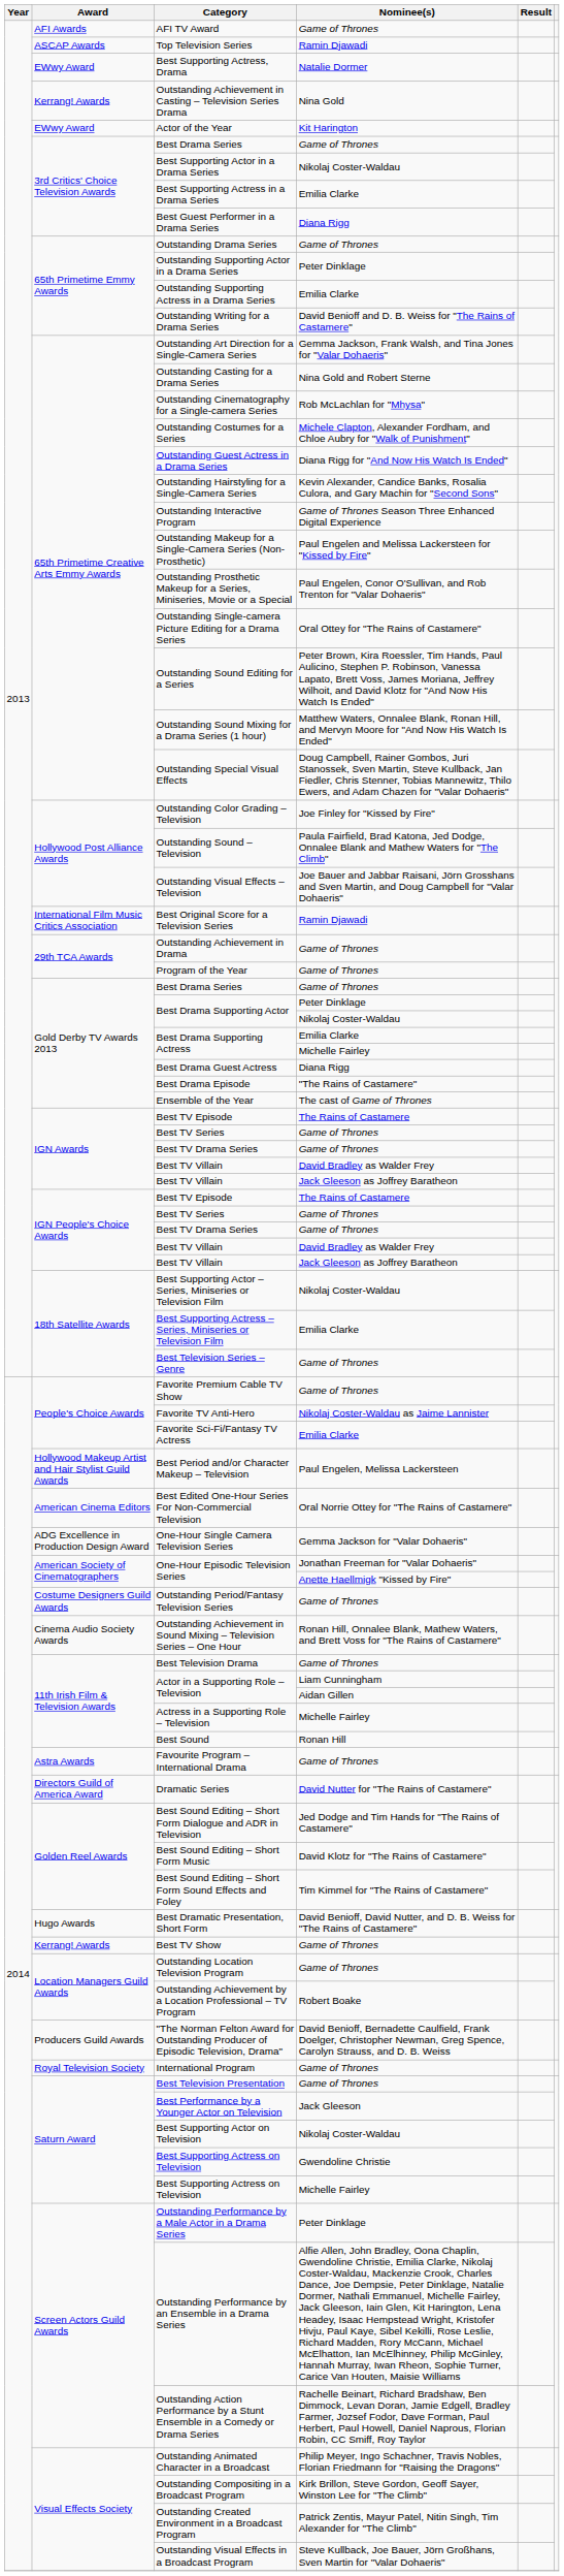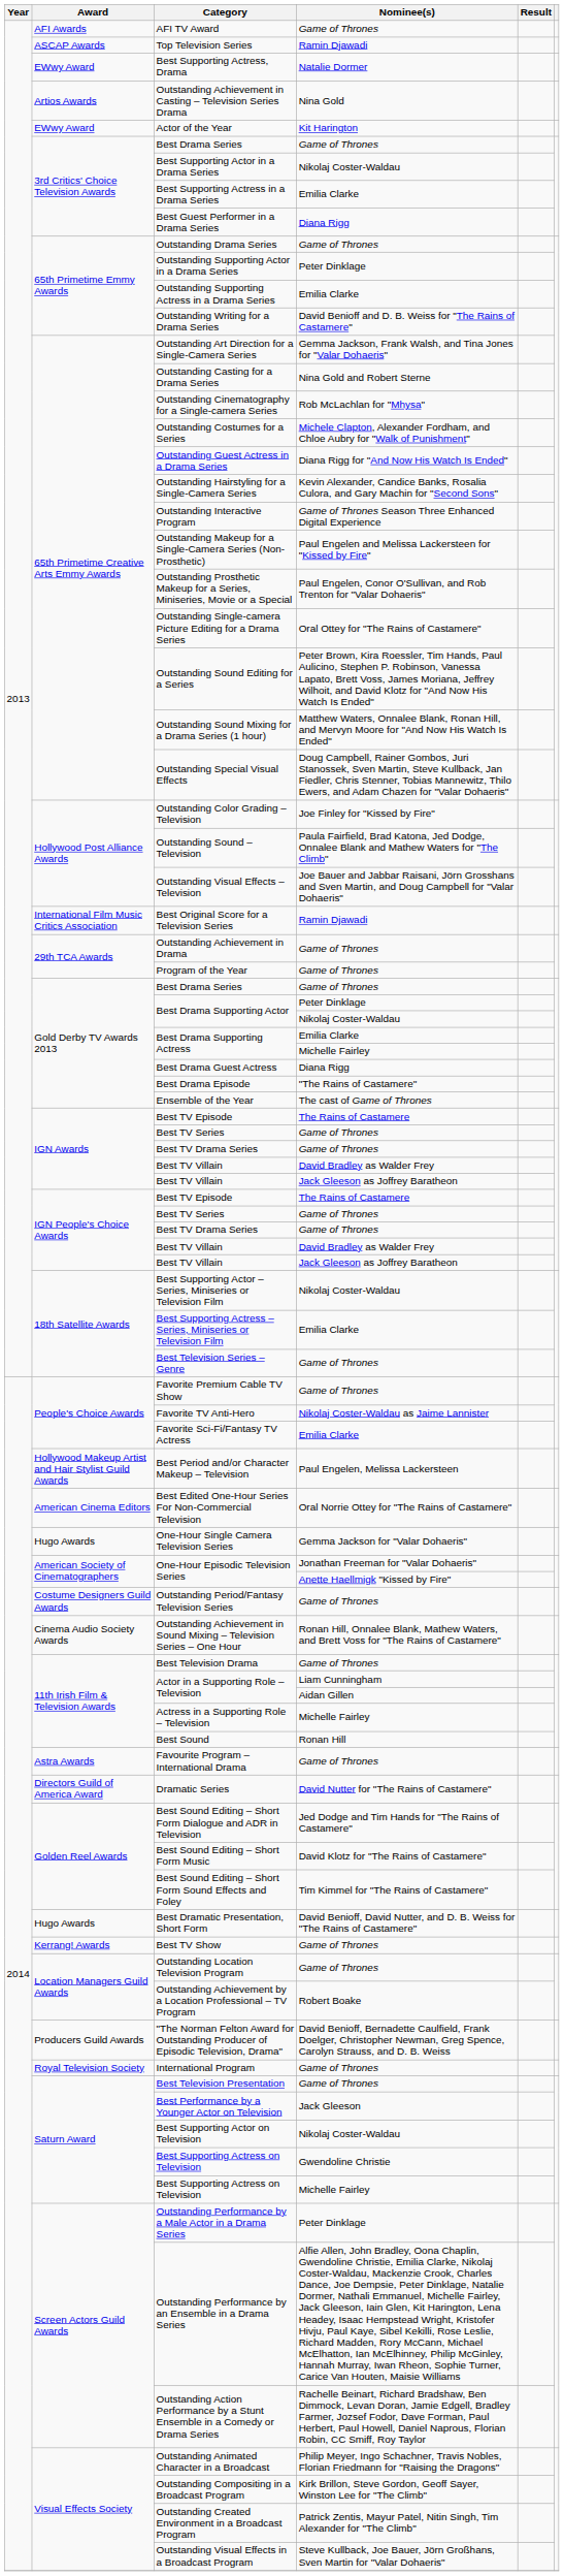 <table class="wikitable sortable plainrowheaders">
 <tr>
 <th>Year</th>
 <th>Award</th>
 <th>Category</th>
 <th style="width:40%;">Nominee(s)</th>
 <th>Result</th>
 <th class="unsortable"></th>
 </tr>
 <tr>
 <td rowspan="53">2013</td>
 <td scope="row"><a href='#'>AFI Awards</a></td>
 <td scope="row">AFI TV Award</td>
 <td scope="row"><em>Game of Thrones</em></td>
 <td></td>
 <td></td>
 </tr>
 <tr>
 <td scope="row"><a href='#'>ASCAP Awards</a></td>
 <td scope="row">Top Television Series</td>
 <td scope="row"><a href='#'>Ramin Djawadi</a></td>
 <td></td>
 <td></td>
 </tr>
 <tr>
 <td scope="row"><a href='#'>EWwy Award</a></td>
 <td scope="row">Best Supporting Actress, Drama</td>
 <td scope="row"><a href='#'>Natalie Dormer</a></td>
 <td></td>
 <td></td>
 </tr>
 <tr>
-<td scope="row"><a href='#'>Kerrang! Awards</a></td>
+<td scope="row"><a href='#'>Artios Awards</a></td>
 <td scope="row">Outstanding Achievement in Casting – Television Series Drama</td>
 <td scope="row">Nina Gold</td>
 <td></td>
 <td></td>
 </tr>
 <tr>
 <td scope="row"><a href='#'>EWwy Award</a></td>
 <td scope="row">Actor of the Year</td>
 <td scope="row"><a href='#'>Kit Harington</a></td>
 <td></td>
 <td></td>
 </tr>
 <tr>
 <td scope="row" rowspan="4"><a href='#'>3rd Critics' Choice Television Awards</a></td>
 <td scope="row">Best Drama Series</td>
 <td scope="row"><em>Game of Thrones</em></td>
 <td></td>
 <td rowspan="4"></td>
 </tr>
 <tr>
 <td scope="row">Best Supporting Actor in a Drama Series</td>
 <td scope="row">Nikolaj Coster-Waldau</td>
 <td></td>
 </tr>
 <tr>
 <td scope="row">Best Supporting Actress in a Drama Series</td>
 <td scope="row">Emilia Clarke</td>
 <td></td>
 </tr>
 <tr>
 <td scope="row">Best Guest Performer in a Drama Series</td>
 <td scope="row"><a href='#'>Diana Rigg</a></td>
 <td></td>
 </tr>
 <tr>
 <td scope="row" rowspan="4"><a href='#'>65th Primetime Emmy Awards</a></td>
 <td scope="row">Outstanding Drama Series</td>
 <td scope="row"><em>Game of Thrones</em></td>
 <td></td>
 <td rowspan="17"></td>
 </tr>
 <tr>
 <td scope="row">Outstanding Supporting Actor in a Drama Series</td>
 <td scope="row">Peter Dinklage</td>
 <td></td>
 </tr>
 <tr>
 <td scope="row">Outstanding Supporting Actress in a Drama Series</td>
 <td scope="row">Emilia Clarke</td>
 <td></td>
 </tr>
 <tr>
 <td scope="row">Outstanding Writing for a Drama Series</td>
 <td scope="row">David Benioff and D. B. Weiss for "<a href='#'>The Rains of Castamere</a>"</td>
 <td></td>
 </tr>
 <tr>
 <td scope="row" rowspan="13"><a href='#'>65th Primetime Creative Arts Emmy Awards</a></td>
 <td scope="row">Outstanding Art Direction for a Single-Camera Series</td>
 <td scope="row">Gemma Jackson, Frank Walsh, and Tina Jones for "<a href='#'>Valar Dohaeris</a>"</td>
 <td></td>
 </tr>
 <tr>
 <td scope="row">Outstanding Casting for a Drama Series</td>
 <td scope="row">Nina Gold and Robert Sterne</td>
 <td></td>
 </tr>
 <tr>
 <td scope="row">Outstanding Cinematography for a Single-camera Series</td>
 <td scope="row">Rob McLachlan for "<a href='#'>Mhysa</a>"</td>
 <td></td>
 </tr>
 <tr>
 <td scope="row">Outstanding Costumes for a Series</td>
 <td scope="row"><a href='#'>Michele Clapton</a>, Alexander Fordham, and Chloe Aubry for "<a href='#'>Walk of Punishment</a>"</td>
 <td></td>
 </tr>
 <tr>
 <td scope="row"><a href='#'>Outstanding Guest Actress in a Drama Series</a></td>
 <td scope="row">Diana Rigg for "<a href='#'>And Now His Watch Is Ended</a>"</td>
 <td></td>
 </tr>
 <tr>
 <td scope="row">Outstanding Hairstyling for a Single-Camera Series</td>
 <td scope="row">Kevin Alexander, Candice Banks, Rosalia Culora, and Gary Machin for "<a href='#'>Second Sons</a>"</td>
 <td></td>
 </tr>
 <tr>
 <td scope="row">Outstanding Interactive Program</td>
 <td scope="row"><em>Game of Thrones</em> Season Three Enhanced Digital Experience</td>
 <td></td>
 </tr>
 <tr>
 <td scope="row">Outstanding Makeup for a Single-Camera Series (Non-Prosthetic)</td>
 <td scope="row">Paul Engelen and Melissa Lackersteen for "<a href='#'>Kissed by Fire</a>"</td>
 <td></td>
 </tr>
 <tr>
 <td scope="row">Outstanding Prosthetic Makeup for a Series, Miniseries, Movie or a Special</td>
 <td scope="row">Paul Engelen, Conor O'Sullivan, and Rob Trenton for "Valar Dohaeris"</td>
 <td></td>
 </tr>
 <tr>
 <td scope="row">Outstanding Single-camera Picture Editing for a Drama Series</td>
 <td scope="row">Oral Ottey for "The Rains of Castamere"</td>
 <td></td>
 </tr>
 <tr>
 <td scope="row">Outstanding Sound Editing for a Series</td>
 <td scope="row">Peter Brown, Kira Roessler, Tim Hands, Paul Aulicino, Stephen P. Robinson, Vanessa Lapato, Brett Voss, James Moriana, Jeffrey Wilhoit, and David Klotz for "And Now His Watch Is Ended"</td>
 <td></td>
 </tr>
 <tr>
 <td scope="row">Outstanding Sound Mixing for a Drama Series (1 hour)</td>
 <td scope="row">Matthew Waters, Onnalee Blank, Ronan Hill, and Mervyn Moore for "And Now His Watch Is Ended"</td>
 <td></td>
 </tr>
 <tr>
 <td scope="row">Outstanding Special Visual Effects</td>
 <td scope="row">Doug Campbell, Rainer Gombos, Juri Stanossek, Sven Martin, Steve Kullback, Jan Fiedler, Chris Stenner, Tobias Mannewitz, Thilo Ewers, and Adam Chazen for "Valar Dohaeris"</td>
 <td></td>
 </tr>
 <tr>
 <td scope="row" rowspan="3"><a href='#'>Hollywood Post Alliance Awards</a></td>
 <td scope="row">Outstanding Color Grading – Television</td>
 <td scope="row">Joe Finley for "Kissed by Fire"</td>
 <td></td>
 <td rowspan="3"></td>
 </tr>
 <tr>
 <td scope="row">Outstanding Sound – Television</td>
 <td scope="row">Paula Fairfield, Brad Katona, Jed Dodge, Onnalee Blank and Mathew Waters for "<a href='#'>The Climb</a>"</td>
 <td></td>
 </tr>
 <tr>
 <td scope="row">Outstanding Visual Effects – Television</td>
 <td scope="row">Joe Bauer and Jabbar Raisani, Jörn Grosshans and Sven Martin, and Doug Campbell for "Valar Dohaeris"</td>
 <td></td>
 </tr>
 <tr>
 <td scope="row"><a href='#'>International Film Music Critics Association</a></td>
 <td scope="row">Best Original Score for a Television Series</td>
 <td scope="row"><a href='#'>Ramin Djawadi</a></td>
 <td></td>
 <td></td>
 </tr>
 <tr>
 <td scope="row" rowspan="2"><a href='#'>29th TCA Awards</a></td>
 <td scope="row">Outstanding Achievement in Drama</td>
 <td scope="row"><em>Game of Thrones</em></td>
 <td></td>
 <td rowspan="2"></td>
 </tr>
 <tr>
 <td scope="row">Program of the Year</td>
 <td scope="row"><em>Game of Thrones</em></td>
 <td></td>
 </tr>
 <tr>
 <td scope="row" rowspan="8">Gold Derby TV Awards 2013</td>
 <td scope="row">Best Drama Series</td>
 <td scope="row"><em>Game of Thrones</em></td>
 <td></td>
 <td rowspan="8"></td>
 </tr>
 <tr>
 <td scope="row" rowspan="2">Best Drama Supporting Actor</td>
 <td scope="row">Peter Dinklage</td>
 <td></td>
 </tr>
 <tr>
 <td scope="row">Nikolaj Coster-Waldau</td>
 <td></td>
 </tr>
 <tr>
 <td scope="row" rowspan="2">Best Drama Supporting Actress</td>
 <td scope="row">Emilia Clarke</td>
 <td></td>
 </tr>
 <tr>
 <td scope="row">Michelle Fairley</td>
 <td></td>
 </tr>
 <tr>
 <td scope="row">Best Drama Guest Actress</td>
 <td scope="row">Diana Rigg</td>
 <td></td>
 </tr>
 <tr>
 <td scope="row">Best Drama Episode</td>
 <td scope="row">"The Rains of Castamere"</td>
 <td></td>
 </tr>
 <tr>
 <td scope="row">Ensemble of the Year</td>
 <td scope="row">The cast of <em>Game of Thrones</em></td>
 <td></td>
 </tr>
 <tr>
 <td scope="row" rowspan="5"><a href='#'>IGN Awards</a></td>
 <td scope="row">Best TV Episode</td>
 <td scope="row"><a href='#'>The Rains of Castamere</a></td>
 <td></td>
 <td rowspan="10"></td>
 </tr>
 <tr>
 <td scope="row">Best TV Series</td>
 <td scope="row"><em>Game of Thrones</em></td>
 <td></td>
 </tr>
 <tr>
 <td scope="row">Best TV Drama Series</td>
 <td scope="row"><em>Game of Thrones</em></td>
 <td></td>
 </tr>
 <tr>
 <td scope="row">Best TV Villain</td>
 <td scope="row"><a href='#'>David Bradley</a> as Walder Frey</td>
 <td></td>
 </tr>
 <tr>
 <td scope="row">Best TV Villain</td>
 <td scope="row"><a href='#'>Jack Gleeson</a> as Joffrey Baratheon</td>
 <td></td>
 </tr>
 <tr>
 <td scope="row" rowspan="5"><a href='#'>IGN People's Choice Awards</a></td>
 <td scope="row">Best TV Episode</td>
 <td scope="row"><a href='#'>The Rains of Castamere</a></td>
 <td></td>
 </tr>
 <tr>
 <td scope="row">Best TV Series</td>
 <td scope="row"><em>Game of Thrones</em></td>
 <td></td>
 </tr>
 <tr>
 <td scope="row">Best TV Drama Series</td>
 <td scope="row"><em>Game of Thrones</em></td>
 <td></td>
 </tr>
 <tr>
 <td scope="row">Best TV Villain</td>
 <td scope="row"><a href='#'>David Bradley</a> as Walder Frey</td>
 <td></td>
 </tr>
 <tr>
 <td scope="row">Best TV Villain</td>
 <td scope="row"><a href='#'>Jack Gleeson</a> as Joffrey Baratheon</td>
 <td></td>
 </tr>
 <tr>
 <td scope="row" rowspan="3"><a href='#'>18th Satellite Awards</a></td>
 <td scope="row">Best Supporting Actor – Series, Miniseries or Television Film</td>
 <td scope="row">Nikolaj Coster-Waldau</td>
 <td></td>
 <td rowspan="3"></td>
 </tr>
 <tr>
 <td scope="row"><a href='#'>Best Supporting Actress – Series, Miniseries or Television Film</a></td>
 <td scope="row">Emilia Clarke</td>
 <td></td>
 </tr>
 <tr>
 <td scope="row"><a href='#'>Best Television Series – Genre</a></td>
 <td scope="row"><em>Game of Thrones</em></td>
 <td></td>
 </tr>
 <tr>
 <td rowspan="38">2014</td>
 <td scope="row" rowspan="3"><a href='#'>People's Choice Awards</a></td>
 <td scope="row">Favorite Premium Cable TV Show</td>
 <td scope="row"><em>Game of Thrones</em></td>
 <td></td>
 <td rowspan="3"></td>
 </tr>
 <tr>
 <td scope="row">Favorite TV Anti-Hero</td>
 <td scope="row"><a href='#'>Nikolaj Coster-Waldau</a> as <a href='#'>Jaime Lannister</a></td>
 <td></td>
 </tr>
 <tr>
 <td scope="row">Favorite Sci-Fi/Fantasy TV Actress</td>
 <td scope="row"><a href='#'>Emilia Clarke</a></td>
 <td></td>
 </tr>
 <tr>
 <td scope="row"><a href='#'>Hollywood Makeup Artist and Hair Stylist Guild Awards</a></td>
 <td scope="row">Best Period and/or Character Makeup – Television</td>
 <td scope="row">Paul Engelen, Melissa Lackersteen</td>
 <td></td>
 <td></td>
 </tr>
 <tr>
 <td scope="row"><a href='#'>American Cinema Editors</a></td>
 <td scope="row">Best Edited One-Hour Series For Non-Commercial Television</td>
 <td scope="row">Oral Norrie Ottey for "The Rains of Castamere"</td>
 <td></td>
 <td></td>
 </tr>
 <tr>
-<td scope="row">ADG Excellence in Production Design Award</td>
+<td scope="row">Hugo Awards</td>
 <td scope="row">One-Hour Single Camera Television Series</td>
 <td scope="row">Gemma Jackson for "Valar Dohaeris"</td>
 <td></td>
 <td></td>
 </tr>
 <tr>
 <td scope="row" rowspan="2"><a href='#'>American Society of Cinematographers</a></td>
 <td scope="row" rowspan="2">One-Hour Episodic Television Series</td>
 <td scope="row">Jonathan Freeman for "Valar Dohaeris"</td>
 <td></td>
 <td rowspan="2"></td>
 </tr>
 <tr>
 <td scope="row"><a href='#'>Anette Haellmigk</a> "Kissed by Fire"</td>
 <td></td>
 </tr>
 <tr>
 <td scope="row"><a href='#'>Costume Designers Guild Awards</a></td>
 <td scope="row">Outstanding Period/Fantasy Television Series</td>
 <td scope="row"><em>Game of Thrones</em></td>
 <td></td>
 <td></td>
 </tr>
 <tr>
 <td scope="row">Cinema Audio Society Awards</td>
 <td scope="row">Outstanding Achievement in Sound Mixing – Television Series – One Hour</td>
 <td scope="row">Ronan Hill, Onnalee Blank, Mathew Waters, and Brett Voss for "The Rains of Castamere"</td>
 <td></td>
 <td></td>
 </tr>
 <tr>
 <td scope="row" rowspan="5"><a href='#'>11th Irish Film & Television Awards</a></td>
 <td scope="row">Best Television Drama</td>
 <td scope="row"><em>Game of Thrones</em></td>
 <td></td>
 <td rowspan="5"></td>
 </tr>
 <tr>
 <td scope="row" rowspan="2">Actor in a Supporting Role – Television</td>
 <td scope="row">Liam Cunningham</td>
 <td></td>
 </tr>
 <tr>
 <td scope="row">Aidan Gillen</td>
 <td></td>
 </tr>
 <tr>
 <td scope="row">Actress in a Supporting Role – Television</td>
 <td scope="row">Michelle Fairley</td>
 <td></td>
 </tr>
 <tr>
 <td scope="row">Best Sound</td>
 <td scope="row">Ronan Hill</td>
 <td></td>
 </tr>
 <tr>
 <td scope="row"><a href='#'>Astra Awards</a></td>
 <td scope="row">Favourite Program – International Drama</td>
 <td scope="row"><em>Game of Thrones</em></td>
 <td></td>
 <td></td>
 </tr>
 <tr>
 <td scope="row"><a href='#'>Directors Guild of America Award</a></td>
 <td scope="row">Dramatic Series</td>
 <td scope="row"><a href='#'>David Nutter</a> for "The Rains of Castamere"</td>
 <td></td>
 <td></td>
 </tr>
 <tr>
 <td scope="row" rowspan="3"><a href='#'>Golden Reel Awards</a></td>
 <td scope="row">Best Sound Editing – Short Form Dialogue and ADR in Television</td>
 <td scope="row">Jed Dodge and Tim Hands for "The Rains of Castamere"</td>
 <td></td>
 <td rowspan="3"></td>
 </tr>
 <tr>
 <td scope="row">Best Sound Editing – Short Form Music</td>
 <td scope="row">David Klotz for "The Rains of Castamere"</td>
 <td></td>
 </tr>
 <tr>
 <td scope="row">Best Sound Editing – Short Form Sound Effects and Foley</td>
 <td scope="row">Tim Kimmel for "The Rains of Castamere"</td>
 <td></td>
 </tr>
 <tr>
 <td scope="row">Hugo Awards</td>
 <td scope="row">Best Dramatic Presentation, Short Form</td>
 <td scope="row">David Benioff, David Nutter, and D. B. Weiss for "The Rains of Castamere"</td>
 <td></td>
 <td></td>
 </tr>
 <tr>
 <td scope="row"><a href='#'>Kerrang! Awards</a></td>
 <td scope="row">Best TV Show</td>
 <td scope="row"><em>Game of Thrones</em></td>
 <td></td>
 <td></td>
 </tr>
 <tr>
 <td scope="row" rowspan="2"><a href='#'>Location Managers Guild Awards</a></td>
 <td scope="row">Outstanding Location Television Program</td>
 <td scope="row"><em>Game of Thrones</em></td>
 <td></td>
 <td rowspan="2"></td>
 </tr>
 <tr>
 <td scope="row">Outstanding Achievement by a Location Professional – TV Program</td>
 <td scope="row">Robert Boake</td>
 <td></td>
 </tr>
 <tr>
 <td scope="row">Producers Guild Awards</td>
 <td scope="row">"The Norman Felton Award for Outstanding Producer of Episodic Television, Drama"</td>
 <td scope="row">David Benioff, Bernadette Caulfield, Frank Doelger, Christopher Newman, Greg Spence, Carolyn Strauss, and D. B. Weiss</td>
 <td></td>
 <td></td>
 </tr>
 <tr>
 <td scope="row"><a href='#'>Royal Television Society</a></td>
 <td scope="row">International Program</td>
 <td scope="row"><em>Game of Thrones</em></td>
 <td></td>
 <td></td>
 </tr>
 <tr>
 <td scope="row" rowspan="5"><a href='#'>Saturn Award</a></td>
 <td scope="row"><a href='#'>Best Television Presentation</a></td>
 <td scope="row"><em>Game of Thrones</em></td>
 <td></td>
 <td rowspan="5"></td>
 </tr>
 <tr>
 <td scope="row"><a href='#'>Best Performance by a Younger Actor on Television</a></td>
 <td scope="row">Jack Gleeson</td>
 <td></td>
 </tr>
 <tr>
 <td scope="row">Best Supporting Actor on Television</td>
 <td scope="row">Nikolaj Coster-Waldau</td>
 <td></td>
 </tr>
 <tr>
 <td scope="row"><a href='#'>Best Supporting Actress on Television</a></td>
 <td scope="row">Gwendoline Christie</td>
 <td></td>
 </tr>
 <tr>
 <td scope="row">Best Supporting Actress on Television</td>
 <td scope="row">Michelle Fairley</td>
 <td></td>
 </tr>
 <tr>
 <td scope="row" rowspan="3"><a href='#'>Screen Actors Guild Awards</a></td>
 <td scope="row"><a href='#'>Outstanding Performance by a Male Actor in a Drama Series</a></td>
 <td scope="row">Peter Dinklage</td>
 <td></td>
 <td rowspan="3"></td>
 </tr>
 <tr>
 <td scope="row">Outstanding Performance by an Ensemble in a Drama Series</td>
 <td scope="row">Alfie Allen, John Bradley, Oona Chaplin, Gwendoline Christie, Emilia Clarke, Nikolaj Coster-Waldau, Mackenzie Crook, Charles Dance, Joe Dempsie, Peter Dinklage, Natalie Dormer, Nathali Emmanuel, Michelle Fairley, Jack Gleeson, Iain Glen, Kit Harington, Lena Headey, Isaac Hempstead Wright, Kristofer Hivju, Paul Kaye, Sibel Kekilli, Rose Leslie, Richard Madden, Rory McCann, Michael McElhatton, Ian McElhinney, Philip McGinley, Hannah Murray, Iwan Rheon, Sophie Turner, Carice Van Houten, Maisie Williams</td>
 <td></td>
 </tr>
 <tr>
 <td scope="row">Outstanding Action Performance by a Stunt Ensemble in a Comedy or Drama Series</td>
 <td scope="row">Rachelle Beinart, Richard Bradshaw, Ben Dimmock, Levan Doran, Jamie Edgell, Bradley Farmer, Jozsef Fodor, Dave Forman, Paul Herbert, Paul Howell, Daniel Naprous, Florian Robin, CC Smiff, Roy Taylor</td>
 <td></td>
 </tr>
 <tr>
 <td scope="row" rowspan="4"><a href='#'>Visual Effects Society</a></td>
 <td scope="row">Outstanding Animated Character in a Broadcast</td>
 <td scope="row">Philip Meyer, Ingo Schachner, Travis Nobles, Florian Friedmann for "Raising the Dragons"</td>
 <td></td>
 <td rowspan="4"></td>
 </tr>
 <tr>
 <td scope="row">Outstanding Compositing in a Broadcast Program</td>
 <td scope="row">Kirk Brillon, Steve Gordon, Geoff Sayer, Winston Lee for "The Climb"</td>
 <td></td>
 </tr>
 <tr>
 <td scope="row">Outstanding Created Environment in a Broadcast Program</td>
 <td scope="row">Patrick Zentis, Mayur Patel, Nitin Singh, Tim Alexander for "The Climb"</td>
 <td></td>
 </tr>
 <tr>
 <td scope="row">Outstanding Visual Effects in a Broadcast Program</td>
 <td scope="row">Steve Kullback, Joe Bauer, Jörn Großhans, Sven Martin for "Valar Dohaeris"</td>
 <td></td>
 </tr>
 <tr>
 </tr>
 </table>
